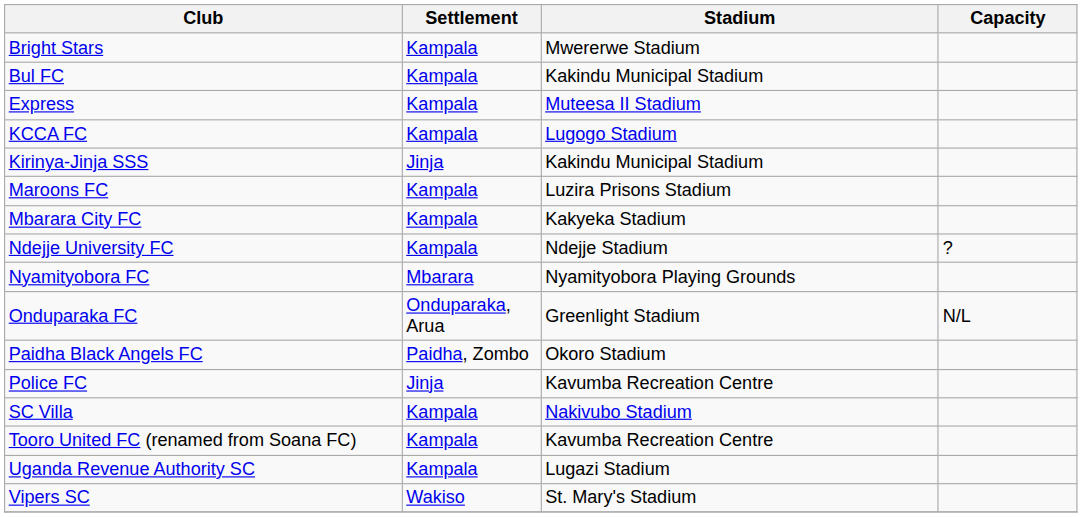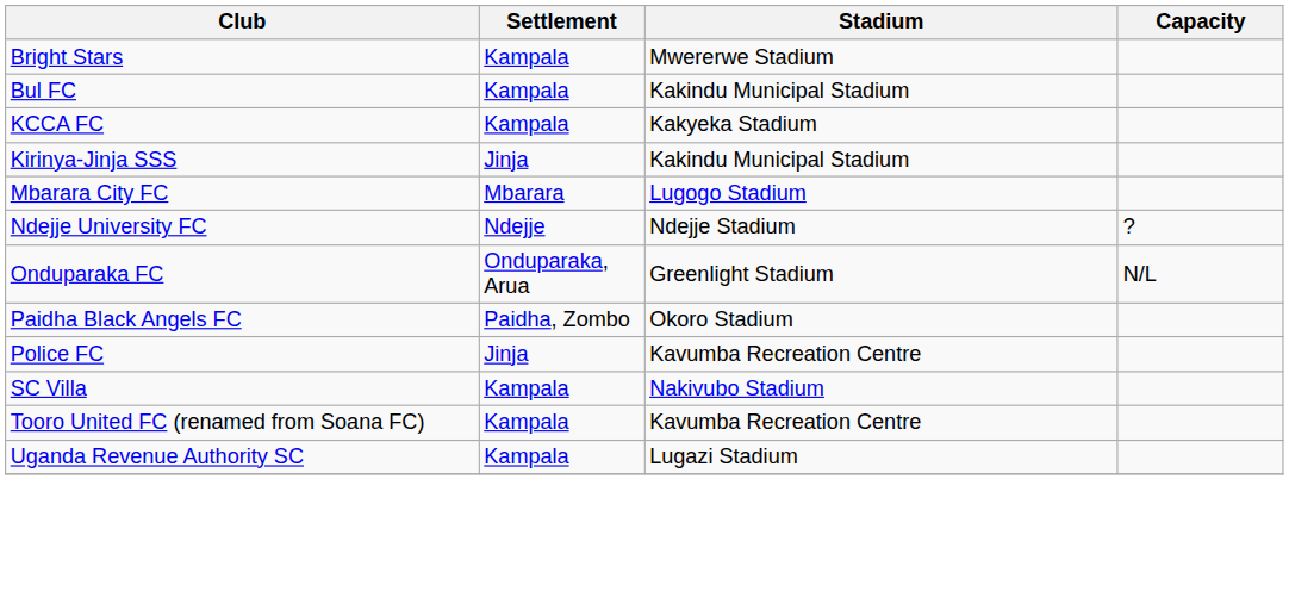 <table class="wikitable sortable" style="width:60%; font-size:100%">
 <tr>
 <th width="300px">Club</th>
 <th width="100px">Settlement</th>
 <th width="300px">Stadium</th>
 <th width="100px">Capacity</th>
 </tr>
 <tr>
 <td><a href='#'>Bright Stars</a></td>
 <td><a href='#'>Kampala</a></td>
 <td>Mwererwe Stadium</td>
 <td></td>
 </tr>
 <tr>
 <td><a href='#'>Bul FC</a></td>
 <td><a href='#'>Kampala</a></td>
 <td>Kakindu Municipal Stadium</td>
 <td></td>
 </tr>
 <tr>
-<td><a href='#'>Express</a></td>
-<td><a href='#'>Kampala</a></td>
-<td><a href='#'>Muteesa II Stadium</a></td>
-<td></td>
-</tr>
-<tr>
 <td><a href='#'>KCCA FC</a></td>
 <td><a href='#'>Kampala</a></td>
-<td><a href='#'>Lugogo Stadium</a></td>
+<td>Kakyeka Stadium</td>
 <td></td>
 </tr>
 <tr>
 <td><a href='#'>Kirinya-Jinja SSS</a></td>
 <td><a href='#'>Jinja</a></td>
 <td>Kakindu Municipal Stadium</td>
 <td></td>
 </tr>
 <tr>
-<td><a href='#'>Maroons FC</a></td>
-<td><a href='#'>Kampala</a></td>
-<td>Luzira Prisons Stadium</td>
-<td></td>
-</tr>
-<tr>
 <td><a href='#'>Mbarara City FC</a></td>
-<td><a href='#'>Kampala</a></td>
-<td>Kakyeka Stadium</td>
+<td><a href='#'>Mbarara</a></td>
+<td><a href='#'>Lugogo Stadium</a></td>
 <td></td>
 </tr>
 <tr>
 <td><a href='#'>Ndejje University FC</a></td>
-<td><a href='#'>Kampala</a></td>
+<td><a href='#'>Ndejje</a></td>
 <td>Ndejje Stadium</td>
 <td>?</td>
-</tr>
-<tr>
-<td><a href='#'>Nyamityobora FC</a></td>
-<td><a href='#'>Mbarara</a></td>
-<td>Nyamityobora Playing Grounds</td>
-<td></td>
 </tr>
 <tr>
 <td><a href='#'>Onduparaka FC</a></td>
 <td><a href='#'>Onduparaka</a>, Arua</td>
 <td>Greenlight Stadium</td>
 <td>N/L</td>
 </tr>
 <tr>
 <td><a href='#'>Paidha Black Angels FC</a></td>
 <td><a href='#'>Paidha</a>, Zombo</td>
 <td>Okoro Stadium</td>
 <td></td>
 </tr>
 <tr>
 <td><a href='#'>Police FC</a></td>
 <td><a href='#'>Jinja</a></td>
 <td>Kavumba Recreation Centre</td>
 <td></td>
 </tr>
 <tr>
 <td><a href='#'>SC Villa</a></td>
 <td><a href='#'>Kampala</a></td>
 <td><a href='#'>Nakivubo Stadium</a></td>
 <td></td>
 </tr>
 <tr>
 <td><a href='#'>Tooro United FC</a> (renamed from Soana FC)</td>
 <td><a href='#'>Kampala</a></td>
 <td>Kavumba Recreation Centre</td>
 <td></td>
 </tr>
 <tr>
 <td><a href='#'>Uganda Revenue Authority SC</a></td>
 <td><a href='#'>Kampala</a></td>
 <td>Lugazi Stadium</td>
 <td></td>
 </tr>
 <tr>
-<td><a href='#'>Vipers SC</a></td>
-<td><a href='#'>Wakiso</a></td>
-<td>St. Mary's Stadium</td>
-<td></td>
-</tr>
-<tr>
 </tr>
 </table>
